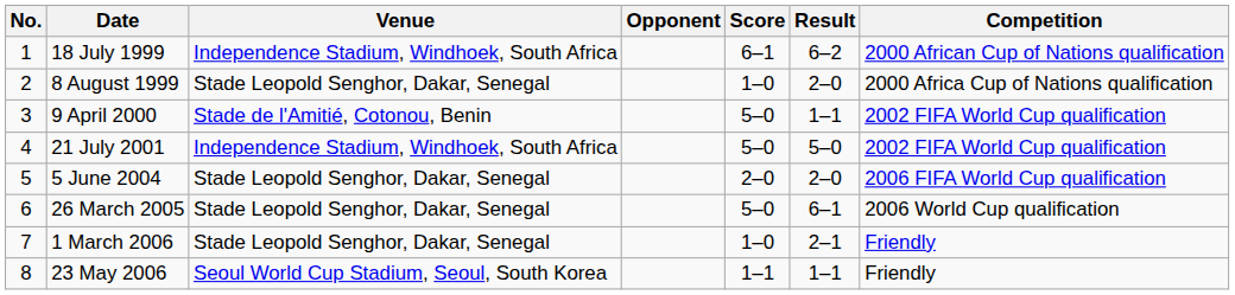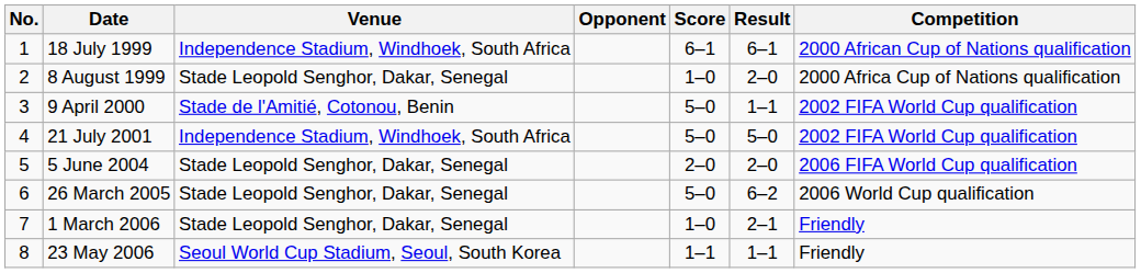 <table class="wikitable sortable">
 <tr>
 <th scope="col">No.</th>
 <th scope="col">Date</th>
 <th scope="col">Venue</th>
 <th scope="col">Opponent</th>
 <th scope="col">Score</th>
 <th scope="col">Result</th>
 <th scope="col">Competition</th>
 </tr>
 <tr>
 <td align="center">1</td>
 <td>18 July 1999</td>
 <td><a href='#'>Independence Stadium</a>, <a href='#'>Windhoek</a>, South Africa</td>
 <td></td>
 <td align="center">6–1</td>
-<td align="center">6–2</td>
+<td align="center">6–1</td>
 <td><a href='#'>2000 African Cup of Nations qualification</a></td>
 </tr>
 <tr>
 <td align="center">2</td>
 <td>8 August 1999</td>
 <td>Stade Leopold Senghor, Dakar, Senegal</td>
 <td></td>
 <td align="center">1–0</td>
 <td align="center">2–0</td>
 <td>2000 Africa Cup of Nations qualification</td>
 </tr>
 <tr>
 <td align="center">3</td>
 <td>9 April 2000</td>
 <td><a href='#'>Stade de l'Amitié</a>, <a href='#'>Cotonou</a>, Benin</td>
 <td></td>
 <td align="center">5–0</td>
 <td align="center">1–1</td>
 <td><a href='#'>2002 FIFA World Cup qualification</a></td>
 </tr>
 <tr>
 <td align="center">4</td>
 <td>21 July 2001</td>
 <td><a href='#'>Independence Stadium</a>, <a href='#'>Windhoek</a>, South Africa</td>
 <td></td>
 <td align="center">5–0</td>
 <td align="center">5–0</td>
 <td><a href='#'>2002 FIFA World Cup qualification</a></td>
 </tr>
 <tr>
 <td align="center">5</td>
 <td>5 June 2004</td>
 <td>Stade Leopold Senghor, Dakar, Senegal</td>
 <td></td>
 <td align="center">2–0</td>
 <td align="center">2–0</td>
 <td><a href='#'>2006 FIFA World Cup qualification</a></td>
 </tr>
 <tr>
 <td align="center">6</td>
 <td>26 March 2005</td>
 <td>Stade Leopold Senghor, Dakar, Senegal</td>
 <td></td>
 <td align="center">5–0</td>
-<td align="center">6–1</td>
+<td align="center">6–2</td>
 <td>2006 World Cup qualification</td>
 </tr>
 <tr>
 <td align="center">7</td>
 <td>1 March 2006</td>
 <td>Stade Leopold Senghor, Dakar, Senegal</td>
 <td></td>
 <td align="center">1–0</td>
 <td align="center">2–1</td>
 <td><a href='#'>Friendly</a></td>
 </tr>
 <tr>
 <td align="center">8</td>
 <td>23 May 2006</td>
 <td><a href='#'>Seoul World Cup Stadium</a>, <a href='#'>Seoul</a>, South Korea</td>
 <td></td>
 <td align="center">1–1</td>
 <td align="center">1–1</td>
 <td>Friendly</td>
 </tr>
 </table>
